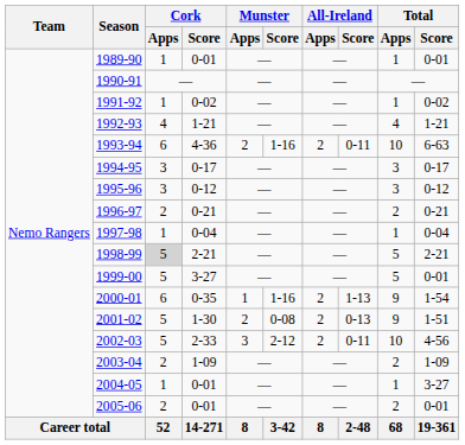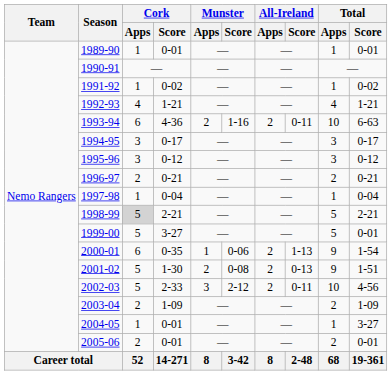 <table class="wikitable" style="text-align:center">
 <tr>
 <th rowspan="2">Team</th>
 <th rowspan="2">Season</th>
 <th colspan="2"><a href='#'>Cork</a></th>
 <th colspan="2"><a href='#'>Munster</a></th>
 <th colspan="2"><a href='#'>All-Ireland</a></th>
 <th colspan="2">Total</th>
 </tr>
 <tr>
 <th>Apps</th>
 <th>Score</th>
 <th>Apps</th>
 <th>Score</th>
 <th>Apps</th>
 <th>Score</th>
 <th>Apps</th>
 <th>Score</th>
 </tr>
 <tr>
 <td rowspan="17"><a href='#'>Nemo Rangers</a></td>
 <td><a href='#'>1989-90</a></td>
 <td>1</td>
 <td>0-01</td>
 <td colspan=2>—</td>
 <td colspan=2>—</td>
 <td>1</td>
 <td>0-01</td>
 </tr>
 <tr>
 <td><a href='#'>1990-91</a></td>
 <td colspan=2>—</td>
 <td colspan=2>—</td>
 <td colspan=2>—</td>
 <td colspan=2>—</td>
 </tr>
 <tr>
 <td><a href='#'>1991-92</a></td>
 <td>1</td>
 <td>0-02</td>
 <td colspan=2>—</td>
 <td colspan=2>—</td>
 <td>1</td>
 <td>0-02</td>
 </tr>
 <tr>
 <td><a href='#'>1992-93</a></td>
 <td>4</td>
 <td>1-21</td>
 <td colspan=2>—</td>
 <td colspan=2>—</td>
 <td>4</td>
 <td>1-21</td>
 </tr>
 <tr>
 <td><a href='#'>1993-94</a></td>
 <td>6</td>
 <td>4-36</td>
 <td>2</td>
 <td>1-16</td>
 <td>2</td>
 <td>0-11</td>
 <td>10</td>
 <td>6-63</td>
 </tr>
 <tr>
 <td><a href='#'>1994-95</a></td>
 <td>3</td>
 <td>0-17</td>
 <td colspan=2>—</td>
 <td colspan=2>—</td>
 <td>3</td>
 <td>0-17</td>
 </tr>
 <tr>
 <td><a href='#'>1995-96</a></td>
 <td>3</td>
 <td>0-12</td>
 <td colspan=2>—</td>
 <td colspan=2>—</td>
 <td>3</td>
 <td>0-12</td>
 </tr>
 <tr>
 <td><a href='#'>1996-97</a></td>
 <td>2</td>
 <td>0-21</td>
 <td colspan=2>—</td>
 <td colspan=2>—</td>
 <td>2</td>
 <td>0-21</td>
 </tr>
 <tr>
 <td><a href='#'>1997-98</a></td>
 <td>1</td>
 <td>0-04</td>
 <td colspan=2>—</td>
 <td colspan=2>—</td>
 <td>1</td>
 <td>0-04</td>
 </tr>
 <tr>
 <td><a href='#'>1998-99</a></td>
 <td style="background: lightgrey;">5</td>
 <td>2-21</td>
 <td colspan=2>—</td>
 <td colspan=2>—</td>
 <td>5</td>
 <td>2-21</td>
 </tr>
 <tr>
 <td><a href='#'>1999-00</a></td>
 <td>5</td>
 <td>3-27</td>
 <td colspan=2>—</td>
 <td colspan=2>—</td>
 <td>5</td>
 <td>0-01</td>
 </tr>
 <tr>
 <td><a href='#'>2000-01</a></td>
 <td>6</td>
 <td>0-35</td>
 <td>1</td>
-<td>1-16</td>
+<td>0-06</td>
 <td>2</td>
 <td>1-13</td>
 <td>9</td>
 <td>1-54</td>
 </tr>
 <tr>
 <td><a href='#'>2001-02</a></td>
 <td>5</td>
 <td>1-30</td>
 <td>2</td>
 <td>0-08</td>
 <td>2</td>
 <td>0-13</td>
 <td>9</td>
 <td>1-51</td>
 </tr>
 <tr>
 <td><a href='#'>2002-03</a></td>
 <td>5</td>
 <td>2-33</td>
 <td>3</td>
 <td>2-12</td>
 <td>2</td>
 <td>0-11</td>
 <td>10</td>
 <td>4-56</td>
 </tr>
 <tr>
 <td><a href='#'>2003-04</a></td>
 <td>2</td>
 <td>1-09</td>
 <td colspan=2>—</td>
 <td colspan=2>—</td>
 <td>2</td>
 <td>1-09</td>
 </tr>
 <tr>
 <td><a href='#'>2004-05</a></td>
 <td>1</td>
 <td>0-01</td>
 <td colspan=2>—</td>
 <td colspan=2>—</td>
 <td>1</td>
 <td>3-27</td>
 </tr>
 <tr>
 <td><a href='#'>2005-06</a></td>
 <td>2</td>
 <td>0-01</td>
 <td colspan=2>—</td>
 <td colspan=2>—</td>
 <td>2</td>
 <td>0-01</td>
 </tr>
 <tr>
 <th colspan="2">Career total</th>
 <th>52</th>
 <th>14-271</th>
 <th>8</th>
 <th>3-42</th>
 <th>8</th>
 <th>2-48</th>
 <th>68</th>
 <th>19-361</th>
 </tr>
 </table>
